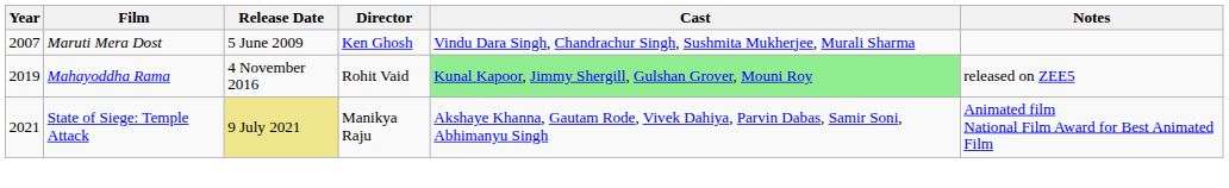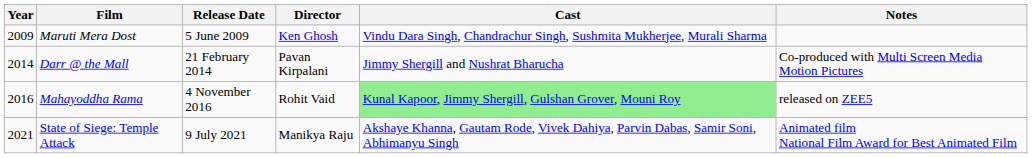 <table class="sortable wikitable">
 <tr>
 <th>Year</th>
 <th>Film</th>
 <th>Release Date</th>
 <th>Director</th>
 <th>Cast</th>
 <th>Notes</th>
 </tr>
 <tr>
-<td>2007</td>
+<td>2009</td>
 <td><em>Maruti Mera Dost</em></td>
 <td>5 June 2009</td>
 <td><a href='#'>Ken Ghosh</a></td>
 <td><a href='#'>Vindu Dara Singh</a>, <a href='#'>Chandrachur Singh</a>, <a href='#'>Sushmita Mukherjee</a>, <a href='#'>Murali Sharma</a></td>
 <td></td>
 </tr>
 <tr>
-<td>2019</td>
+<td>2014</td>
+<td><em><a href='#'>Darr @ the Mall</a></em></td>
+<td>21 February 2014</td>
+<td>Pavan Kirpalani</td>
+<td><a href='#'>Jimmy Shergill</a> and <a href='#'>Nushrat Bharucha</a></td>
+<td>Co-produced with <a href='#'>Multi Screen Media Motion Pictures</a></td>
+</tr>
+<tr>
+<td>2016</td>
 <td><em><a href='#'>Mahayoddha Rama</a></em></td>
 <td>4 November 2016</td>
 <td>Rohit Vaid</td>
 <td style="background: lightgreen;"><a href='#'>Kunal Kapoor</a>, <a href='#'>Jimmy Shergill</a>, <a href='#'>Gulshan Grover</a>, <a href='#'>Mouni Roy</a></td>
 <td>released on <a href='#'>ZEE5</a></td>
 </tr>
 <tr>
 <td>2021</td>
 <td><a href='#'>State of Siege: Temple Attack</a></td>
-<td style="background: khaki;">9 July 2021</td>
+<td>9 July 2021</td>
 <td>Manikya Raju</td>
 <td><a href='#'>Akshaye Khanna</a>, <a href='#'>Gautam Rode</a>, <a href='#'>Vivek Dahiya</a>, <a href='#'>Parvin Dabas</a>, <a href='#'>Samir Soni</a>, <a href='#'>Abhimanyu Singh</a></td>
 <td><a href='#'>Animated film</a> <br> <a href='#'>National Film Award for Best Animated Film</a></td>
 </tr>
 </table>
